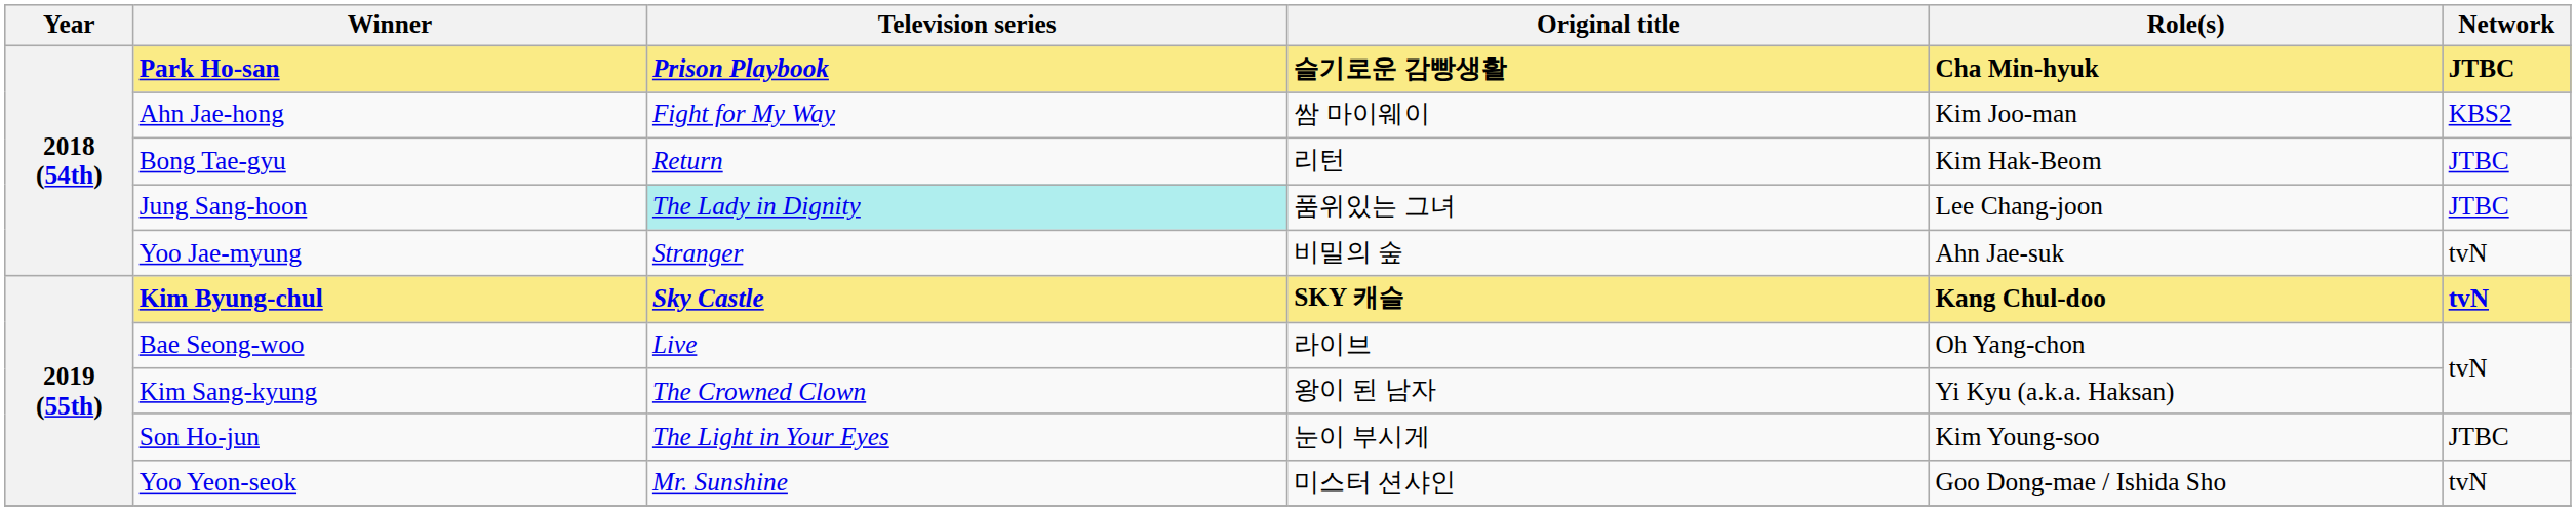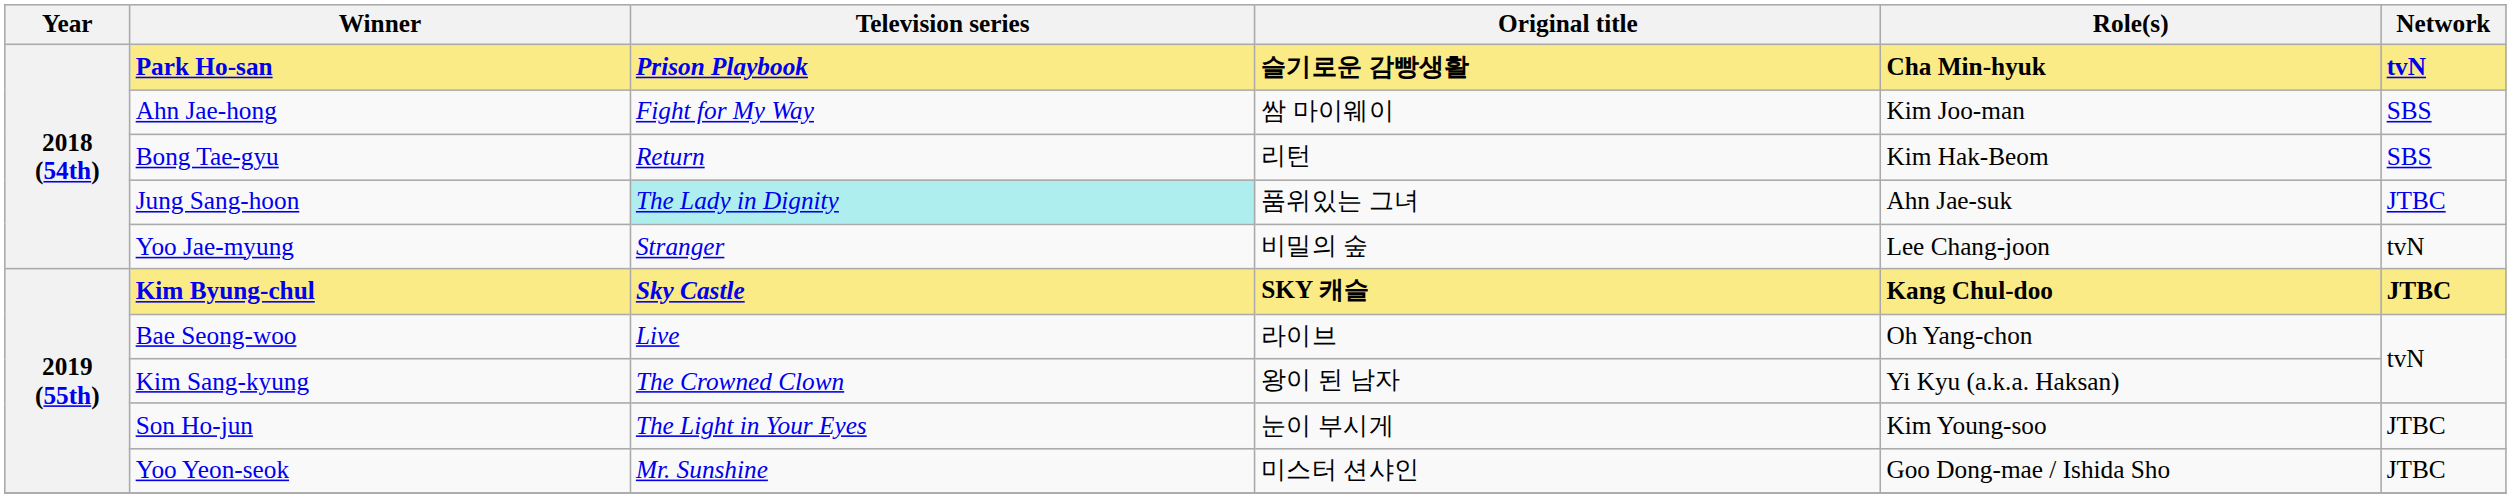 <table class="wikitable" style="width:100%;" cellpadding="6">
 <tr>
 <th style="width:5%;">Year</th>
 <th style="width:20%;">Winner</th>
 <th style="width:25%;">Television series</th>
 <th style="width:25%;">Original title</th>
 <th style="width:20%;">Role(s)</th>
 <th style="width:5%;">Network</th>
 </tr>
 <tr>
 <th rowspan="5">2018<br>(<a href='#'>54th</a>)</th>
 <td style="background:#FAEB86;"><strong><a href='#'>Park Ho-san</a> </strong></td>
 <td style="background:#FAEB86;"><strong><em><a href='#'>Prison Playbook</a></em></strong></td>
 <td style="background:#FAEB86;"><strong>슬기로운 감빵생활</strong></td>
 <td style="background:#FAEB86;"><strong>Cha Min-hyuk</strong></td>
-<td style="background:#FAEB86;"><strong>JTBC</strong></td>
+<td style="background:#FAEB86;"><strong><a href='#'>tvN</a></strong></td>
 </tr>
 <tr>
 <td><a href='#'>Ahn Jae-hong</a></td>
 <td><em><a href='#'>Fight for My Way</a></em></td>
 <td>쌈 마이웨이</td>
 <td>Kim Joo-man</td>
-<td><a href='#'>KBS2</a></td>
+<td><a href='#'>SBS</a></td>
 </tr>
 <tr>
 <td><a href='#'>Bong Tae-gyu</a></td>
 <td><em><a href='#'>Return</a></em></td>
 <td>리턴</td>
 <td>Kim Hak-Beom</td>
-<td><a href='#'>JTBC</a></td>
+<td><a href='#'>SBS</a></td>
 </tr>
 <tr>
 <td><a href='#'>Jung Sang-hoon</a></td>
 <td style="background: paleturquoise;"><em><a href='#'>The Lady in Dignity</a></em></td>
 <td>품위있는 그녀</td>
-<td>Lee Chang-joon</td>
+<td>Ahn Jae-suk</td>
 <td><a href='#'>JTBC</a></td>
 </tr>
 <tr>
 <td><a href='#'>Yoo Jae-myung</a></td>
 <td><em><a href='#'>Stranger</a></em></td>
 <td>비밀의 숲</td>
-<td>Ahn Jae-suk</td>
+<td>Lee Chang-joon</td>
 <td>tvN</td>
 </tr>
 <tr>
 <th rowspan="5">2019<br>(<a href='#'>55th</a>)</th>
 <td style="background:#FAEB86;"><strong><a href='#'>Kim Byung-chul</a> </strong></td>
 <td style="background:#FAEB86;"><strong><em><a href='#'>Sky Castle</a></em></strong></td>
 <td style="background:#FAEB86;"><strong>SKY 캐슬</strong></td>
 <td style="background:#FAEB86;"><strong>Kang Chul-doo</strong></td>
-<td style="background:#FAEB86;"><strong><a href='#'>tvN</a></strong></td>
+<td style="background:#FAEB86;"><strong>JTBC</strong></td>
 </tr>
 <tr>
 <td><a href='#'>Bae Seong-woo</a></td>
 <td><em><a href='#'>Live</a></em></td>
 <td>라이브</td>
 <td>Oh Yang-chon</td>
 <td rowspan="2">tvN</td>
 </tr>
 <tr>
 <td><a href='#'>Kim Sang-kyung</a></td>
 <td><em><a href='#'>The Crowned Clown</a></em></td>
 <td>왕이 된 남자</td>
 <td>Yi Kyu (a.k.a. Haksan)</td>
 </tr>
 <tr>
 <td><a href='#'>Son Ho-jun</a></td>
 <td><em><a href='#'>The Light in Your Eyes</a></em></td>
 <td>눈이 부시게</td>
 <td>Kim Young-soo</td>
 <td>JTBC</td>
 </tr>
 <tr>
 <td><a href='#'>Yoo Yeon-seok</a></td>
 <td><em><a href='#'>Mr. Sunshine</a></em></td>
 <td>미스터 션샤인</td>
 <td>Goo Dong-mae / Ishida Sho</td>
-<td>tvN</td>
+<td>JTBC</td>
 </tr>
 <tr>
 </tr>
 </table>
